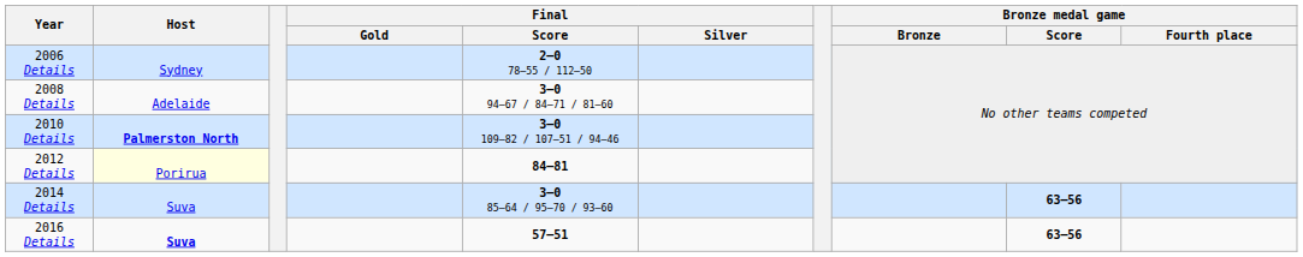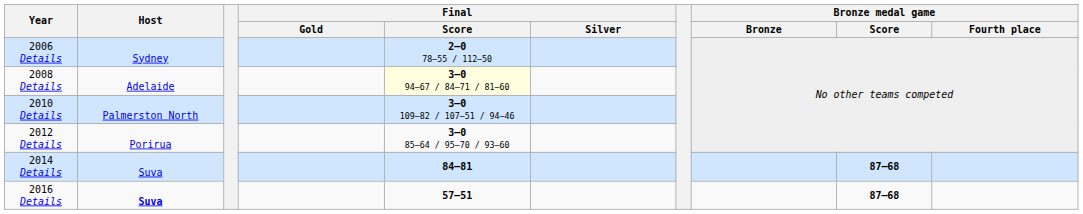 <table class=wikitable style="text-align:center; font-size:90%; width:100%">
 <tr>
 <th rowspan=2 width=5%>Year</th>
 <th rowspan=2 width=10%>Host</th>
 <th width=1% rowspan=8></th>
 <th colspan=3>Final</th>
 <th width=1% rowspan=8></th>
 <th colspan=3>Bronze medal game</th>
 </tr>
 <tr>
 <th width=10%>Gold</th>
 <th width=10%>Score</th>
 <th width=10%>Silver</th>
 <th width=10%>Bronze</th>
 <th width=6.5%>Score</th>
 <th width=10%>Fourth place</th>
 </tr>
 <tr style="background:#D0E6FF;">
 <td>2006<br><em><a href='#'>Details</a></em></td>
 <td><br><a href='#'>Sydney</a></td>
 <td><strong></strong></td>
 <td><strong>2–0</strong> <br><small>78–55 / 112–50</small></td>
 <td></td>
 <td bgcolor=#efefef colspan=3 rowspan=4><em>No other teams competed</em></td>
 </tr>
 <tr>
 <td>2008<br><em><a href='#'>Details</a></em></td>
 <td><br><a href='#'>Adelaide</a></td>
 <td><strong></strong></td>
-<td><strong>3–0</strong> <br><small>94–67 / 84–71 / 81–60</small></td>
+<td style="background: lightyellow;"><strong>3–0</strong> <br><small>94–67 / 84–71 / 81–60</small></td>
 <td></td>
 </tr>
 <tr style="background:#D0E6FF;">
 <td>2010<br><em><a href='#'>Details</a></em></td>
-<td><strong><br><a href='#'>Palmerston North</a></strong></td>
+<td><br><a href='#'>Palmerston North</a></td>
 <td><strong></strong></td>
 <td><strong>3–0</strong> <br><small>109–82 / 107–51 / 94–46</small></td>
 <td></td>
 </tr>
 <tr>
 <td>2012<br><em><a href='#'>Details</a></em></td>
-<td style="background: lightyellow;"><br><a href='#'>Porirua</a></td>
+<td><br><a href='#'>Porirua</a></td>
 <td><strong></strong></td>
-<td><strong>84–81</strong></td>
+<td><strong>3–0</strong> <br><small>85–64 / 95–70 / 93–60</small></td>
 <td></td>
 </tr>
 <tr style="background:#D0E6FF;">
 <td>2014<br><em><a href='#'>Details</a></em></td>
 <td><br><a href='#'>Suva</a></td>
 <td><strong></strong></td>
-<td><strong>3–0</strong> <br><small>85–64 / 95–70 / 93–60</small></td>
+<td><strong>84–81</strong></td>
 <td></td>
 <td></td>
-<td><strong>63–56</strong></td>
+<td><strong>87–68</strong></td>
 <td></td>
 </tr>
 <tr>
 <td>2016<br><em><a href='#'>Details</a></em></td>
 <td><strong><br><a href='#'>Suva</a></strong></td>
 <td><strong></strong></td>
 <td><strong>57–51</strong></td>
 <td></td>
 <td></td>
-<td><strong>63–56</strong></td>
+<td><strong>87–68</strong></td>
 <td></td>
 </tr>
 </table>
